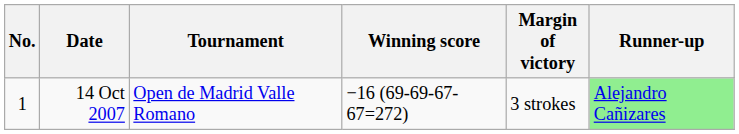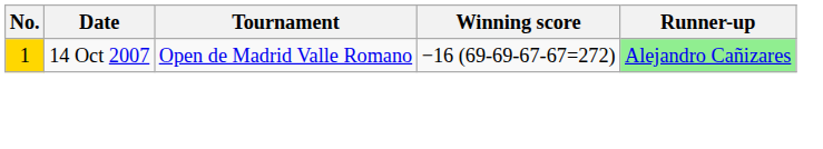 <table class="wikitable" style="font-size:95%;">
 <tr>
 <th>No.</th>
 <th>Date</th>
 <th>Tournament</th>
 <th>Winning score</th>
-<th>Margin of<br>victory</th>
 <th>Runner-up</th>
 </tr>
 <tr>
-<td align=center>1</td>
+<td align=center style="background: gold;">1</td>
 <td align=right>14 Oct <a href='#'>2007</a></td>
 <td><a href='#'>Open de Madrid Valle Romano</a></td>
 <td>−16 (69-69-67-67=272)</td>
-<td>3 strokes</td>
 <td style="background: lightgreen;"> <a href='#'>Alejandro Cañizares</a></td>
 </tr>
 </table>
